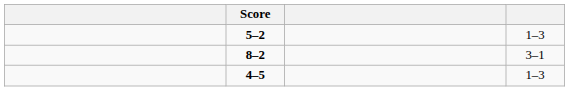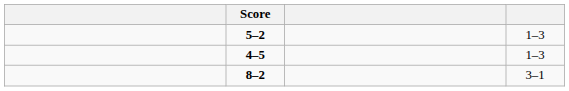 <table class="wikitable" style="text-align: center; ">
 <tr>
 <th align="right" width="270"></th>
 <th width="65">Score</th>
 <th align="left" width="270"></th>
 <th width="65"></th>
 </tr>
 <tr>
 <td align="left"><strong></strong></td>
 <td><strong>5–2</strong></td>
 <td align="left"></td>
 <td>1–3 <strong></strong></td>
 </tr>
 <tr>
+<td align="left"></td>
+<td><strong>4–5</strong></td>
+<td align="left"><strong></strong></td>
+<td>1–3 <strong></strong></td>
+</tr>
+<tr>
 <td align="left"><strong></strong></td>
 <td><strong>8–2</strong></td>
 <td align="left"></td>
 <td>3–1 <strong></strong></td>
 </tr>
-<tr>
-<td align="left"></td>
-<td><strong>4–5</strong></td>
-<td align="left"><strong></strong></td>
-<td>1–3 <strong></strong></td>
-</tr>
 </table>
